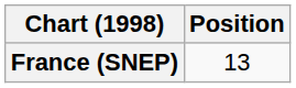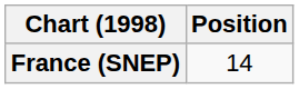 <table class="wikitable plainrowheaders" style="text-align:center">
 <tr>
 <th scope="col">Chart (1998)</th>
 <th scope="col">Position</th>
 </tr>
 <tr>
 <th scope="row">France (SNEP)</th>
-<td>13</td>
+<td>14</td>
 </tr>
 </table>
